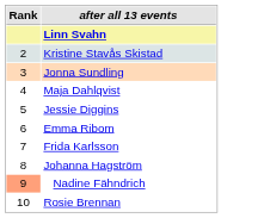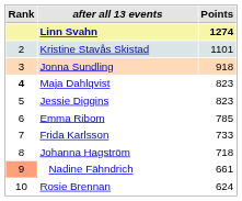 <table cellspacing="1" cellpadding="3" style="border:1px solid #AAAAAA;font-size:86%">
 <tr style="background-color: #E4E4E4;">
 <th style="border-bottom:1px solid #AAAAAA" width=10>Rank</th>
 <th style="border-bottom:1px solid #AAAAAA" width=200><em>after all 13 events</em></th>
+<th style="border-bottom:1px solid #AAAAAA" width=20 align=right>Points</th>
 </tr>
 <tr style="background:#f7f6a8;">
 <td align=center></td>
 <td> <strong><a href='#'>Linn Svahn</a></strong> </td>
+<td align=right><strong>1274</strong></td>
 </tr>
 <tr style="background:#dce5e5;">
 <td align=center>2</td>
 <td> <a href='#'>Kristine Stavås Skistad</a></td>
+<td align=right>1101</td>
 </tr>
 <tr style="background:#ffdab9;">
 <td align=center>3</td>
 <td> <a href='#'>Jonna Sundling</a></td>
+<td align=right>918</td>
 </tr>
 <tr>
-<td align=center>4</td>
+<td align=center><strong>4</strong></td>
 <td> <a href='#'>Maja Dahlqvist</a></td>
+<td align=right>823</td>
 </tr>
 <tr>
 <td align=center>5</td>
 <td> <a href='#'>Jessie Diggins</a></td>
+<td align=right>823</td>
 </tr>
 <tr>
 <td align=center>6</td>
 <td> <a href='#'>Emma Ribom</a></td>
+<td align=right>785</td>
 </tr>
 <tr>
 <td align=center>7</td>
 <td> <a href='#'>Frida Karlsson</a></td>
+<td align=right>733</td>
 </tr>
 <tr>
 <td align=center>8</td>
 <td> <a href='#'>Johanna Hagström</a></td>
+<td align=right>718</td>
 </tr>
 <tr>
 <td align=center style="background: lightsalmon;">9</td>
 <td>   <a href='#'>Nadine Fähndrich</a></td>
+<td align=right>661</td>
 </tr>
 <tr>
 <td align=center>10</td>
 <td> <a href='#'>Rosie Brennan</a></td>
+<td align=right>624</td>
 </tr>
 </table>
